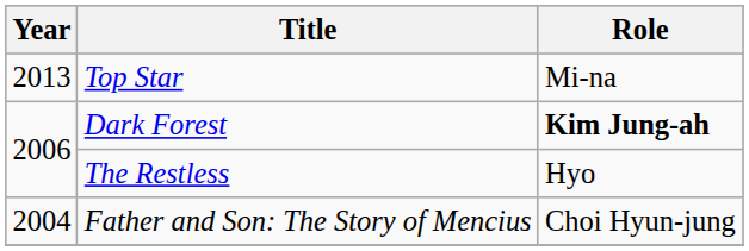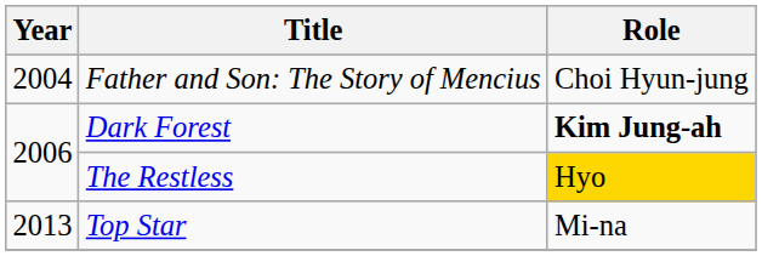 <table class="wikitable" style="font-size: 95%">
 <tr>
 <th>Year</th>
 <th>Title</th>
 <th>Role</th>
 </tr>
 <tr>
-<td>2013</td>
-<td><em><a href='#'>Top Star</a></em></td>
-<td>Mi-na</td>
+<td>2004</td>
+<td><em>Father and Son: The Story of Mencius</em></td>
+<td>Choi Hyun-jung</td>
 </tr>
 <tr>
 <td rowspan=2>2006</td>
 <td><em><a href='#'>Dark Forest</a></em></td>
 <td><strong>Kim Jung-ah</strong></td>
 </tr>
 <tr>
 <td><em><a href='#'>The Restless</a></em></td>
-<td>Hyo</td>
+<td style="background: gold;">Hyo</td>
 </tr>
 <tr>
-<td>2004</td>
-<td><em>Father and Son: The Story of Mencius</em></td>
-<td>Choi Hyun-jung</td>
+<td>2013</td>
+<td><em><a href='#'>Top Star</a></em></td>
+<td>Mi-na</td>
 </tr>
 <tr>
 </tr>
 </table>
